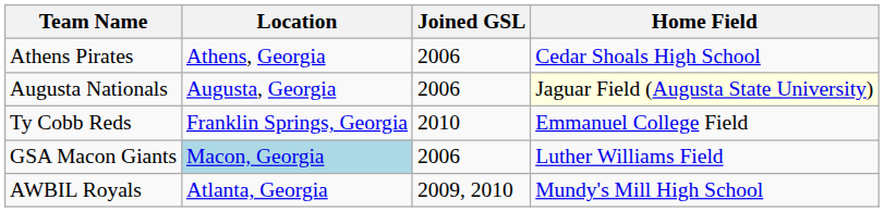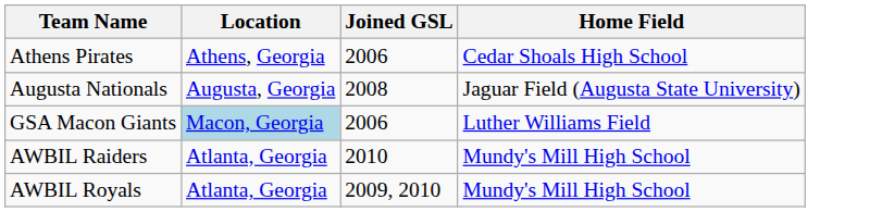 <table class="wikitable">
 <tr>
 <th>Team Name</th>
 <th>Location</th>
 <th>Joined GSL</th>
 <th>Home Field</th>
 </tr>
 <tr>
 <td>Athens Pirates </td>
 <td><a href='#'>Athens</a>, <a href='#'>Georgia</a></td>
 <td>2006</td>
 <td><a href='#'>Cedar Shoals High School</a></td>
 </tr>
 <tr>
 <td>Augusta Nationals</td>
 <td><a href='#'>Augusta</a>, <a href='#'>Georgia</a></td>
-<td>2006</td>
-<td style="background: lightyellow;">Jaguar Field (<a href='#'>Augusta State University</a>)</td>
-</tr>
-<tr>
-<td>Ty Cobb Reds</td>
-<td><a href='#'>Franklin Springs, Georgia</a></td>
-<td>2010</td>
-<td><a href='#'>Emmanuel College</a> Field</td>
+<td>2008</td>
+<td>Jaguar Field (<a href='#'>Augusta State University</a>)</td>
 </tr>
 <tr>
 <td>GSA Macon Giants</td>
 <td style="background: lightblue;"><a href='#'>Macon, Georgia</a></td>
 <td>2006</td>
 <td><a href='#'>Luther Williams Field</a></td>
 </tr>
 <tr>
+<td>AWBIL Raiders</td>
+<td><a href='#'>Atlanta, Georgia</a></td>
+<td>2010</td>
+<td><a href='#'>Mundy's Mill High School</a></td>
+</tr>
+<tr>
 <td>AWBIL Royals</td>
 <td><a href='#'>Atlanta, Georgia</a></td>
 <td>2009, 2010</td>
 <td><a href='#'>Mundy's Mill High School</a></td>
 </tr>
 </table>
